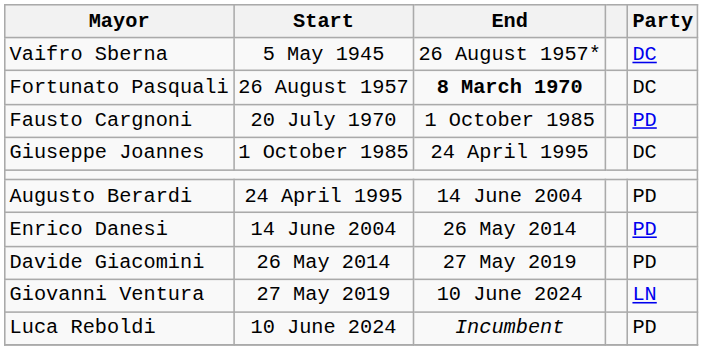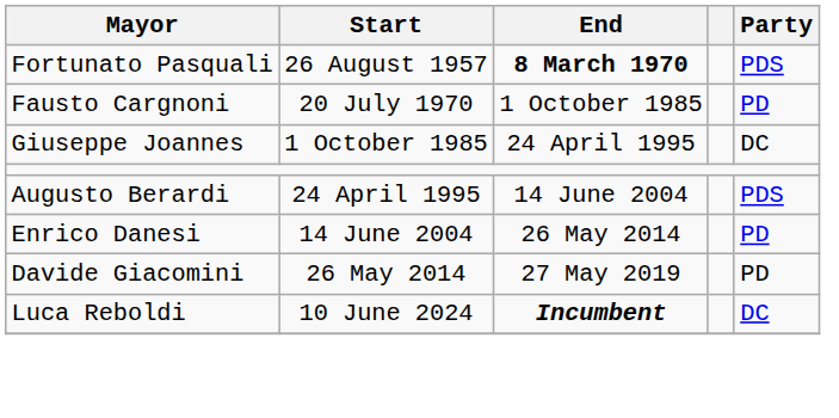 <table class="wikitable">
 <tr>
 <th>Mayor</th>
 <th>Start</th>
 <th>End</th>
 <th class=unsortable> </th>
 <th>Party</th>
 </tr>
 <tr>
-<td>Vaifro Sberna</td>
-<td align=center>5 May 1945</td>
-<td align=center>26 August 1957*</td>
-<td bgcolor=></td>
-<td><a href='#'>DC</a></td>
-</tr>
-<tr>
 <td>Fortunato Pasquali</td>
 <td align=center>26 August 1957</td>
 <td align=center><strong>8 March 1970</strong></td>
 <td bgcolor=></td>
-<td>DC</td>
+<td><a href='#'>PDS</a></td>
 </tr>
 <tr>
 <td>Fausto Cargnoni</td>
 <td align=center>20 July 1970</td>
 <td align=center>1 October 1985</td>
 <td bgcolor=></td>
 <td><a href='#'>PD</a></td>
 </tr>
 <tr>
 <td>Giuseppe Joannes</td>
 <td align=center>1 October 1985</td>
 <td align=center>24 April 1995</td>
 <td bgcolor=></td>
 <td>DC</td>
 </tr>
 <tr>
 <td colspan=5></td>
 </tr>
 <tr>
 <td>Augusto Berardi</td>
 <td align=center>24 April 1995</td>
 <td align=center>14 June 2004</td>
 <td bgcolor=></td>
-<td>PD</td>
+<td><a href='#'>PDS</a></td>
 </tr>
 <tr>
 <td>Enrico Danesi</td>
 <td align=center>14 June 2004</td>
 <td align=center>26 May 2014</td>
 <td bgcolor=></td>
 <td><a href='#'>PD</a></td>
 </tr>
 <tr>
 <td>Davide Giacomini</td>
 <td align=center>26 May 2014</td>
 <td align=center>27 May 2019</td>
 <td bgcolor=></td>
 <td>PD</td>
 </tr>
 <tr>
-<td>Giovanni Ventura</td>
-<td align=center>27 May 2019</td>
-<td align=center>10 June 2024</td>
-<td bgcolor=></td>
-<td><a href='#'>LN</a></td>
-</tr>
-<tr>
 <td>Luca Reboldi</td>
 <td align=center>10 June 2024</td>
-<td align=center><em>Incumbent</em></td>
+<td align=center><strong><em>Incumbent</em></strong></td>
 <td bgcolor=></td>
-<td>PD</td>
+<td><a href='#'>DC</a></td>
 </tr>
 <tr>
 </tr>
 </table>
